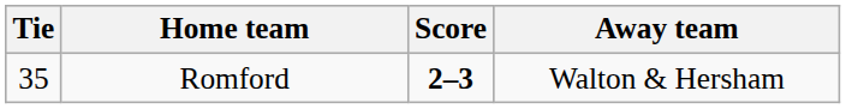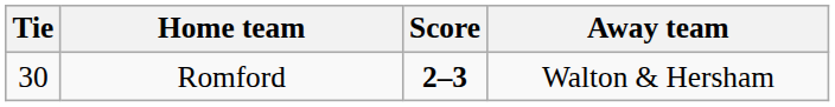 <table class="wikitable" style="text-align:center;">
 <tr>
 <th width=20>Tie</th>
 <th width=175>Home team</th>
 <th width=20>Score</th>
 <th width=175>Away team</th>
 </tr>
 <tr>
-<td>35</td>
+<td>30</td>
 <td>Romford</td>
 <td><strong>2–3</strong></td>
 <td>Walton & Hersham</td>
 </tr>
 </table>
